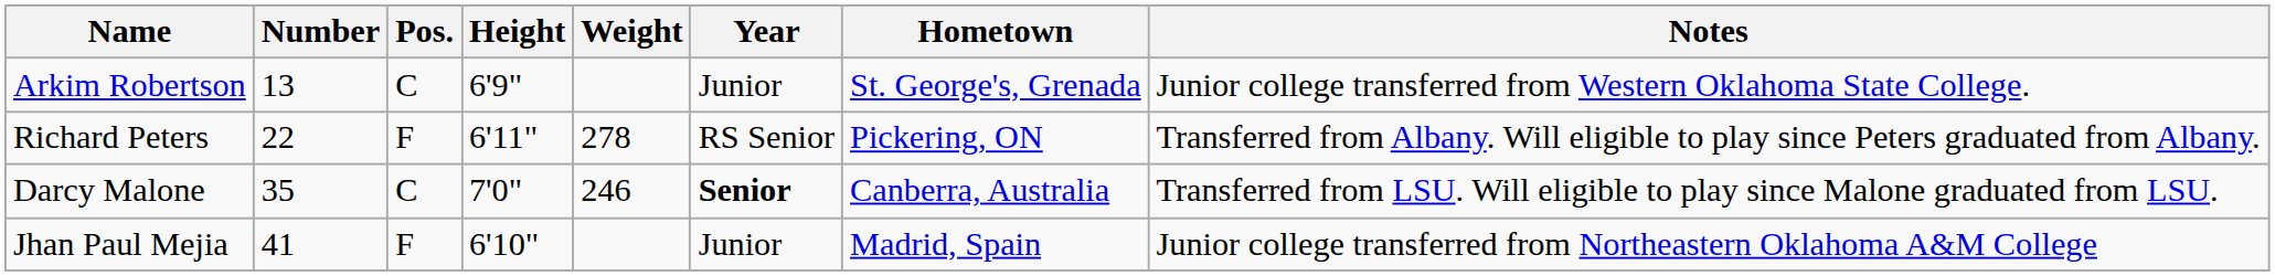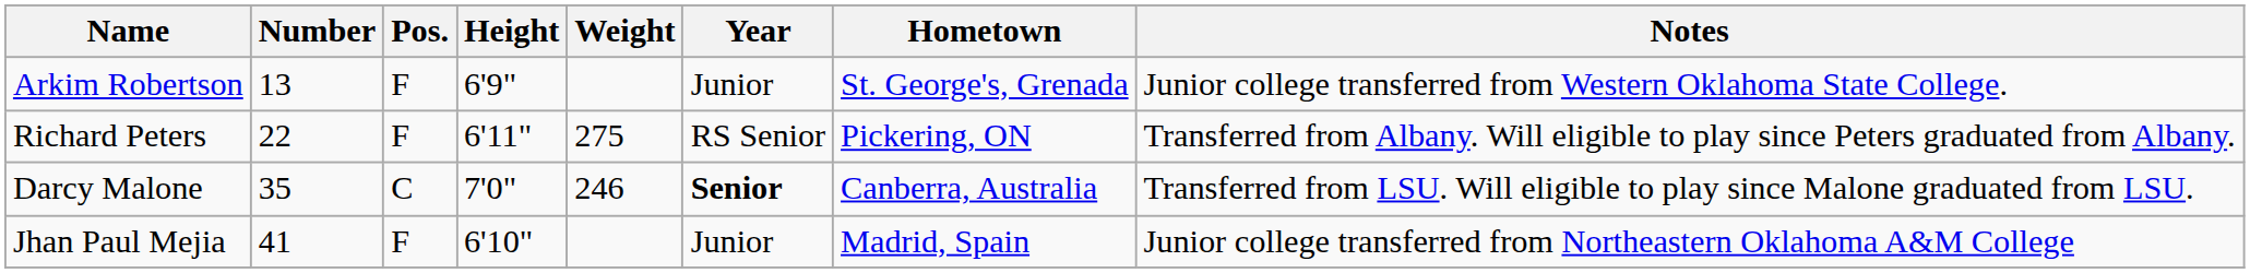 <table class="wikitable sortable" border="1">
 <tr>
 <th>Name</th>
 <th>Number</th>
 <th>Pos.</th>
 <th>Height</th>
 <th>Weight</th>
 <th>Year</th>
 <th>Hometown</th>
 <th class="unsortable">Notes</th>
 </tr>
 <tr>
 <td><a href='#'>Arkim Robertson</a></td>
 <td>13</td>
-<td>C</td>
+<td>F</td>
 <td>6'9"</td>
 <td></td>
 <td>Junior</td>
 <td><a href='#'>St. George's, Grenada</a></td>
 <td>Junior college transferred from <a href='#'>Western Oklahoma State College</a>.</td>
 </tr>
 <tr>
 <td>Richard Peters</td>
 <td>22</td>
 <td>F</td>
 <td>6'11"</td>
-<td>278</td>
+<td>275</td>
 <td>RS Senior</td>
 <td><a href='#'>Pickering, ON</a></td>
 <td>Transferred from <a href='#'>Albany</a>. Will eligible to play since Peters graduated from <a href='#'>Albany</a>.</td>
 </tr>
 <tr>
 <td>Darcy Malone</td>
 <td>35</td>
 <td>C</td>
 <td>7'0"</td>
 <td>246</td>
 <td><strong>Senior</strong></td>
 <td><a href='#'>Canberra, Australia</a></td>
 <td>Transferred from <a href='#'>LSU</a>. Will eligible to play since Malone graduated from <a href='#'>LSU</a>.</td>
 </tr>
 <tr>
 <td>Jhan Paul Mejia</td>
 <td>41</td>
 <td>F</td>
 <td>6'10"</td>
 <td></td>
 <td>Junior</td>
 <td><a href='#'>Madrid, Spain</a></td>
 <td>Junior college transferred from <a href='#'>Northeastern Oklahoma A&M College</a></td>
 </tr>
 </table>
